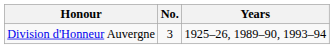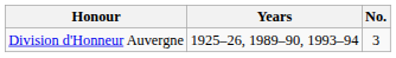 <table class="wikitable">
 <tr>
 <th>Honour</th>
+<th>Years</th>
 <th>No.</th>
-<th>Years</th>
 </tr>
 <tr>
 <td><a href='#'>Division d'Honneur</a> Auvergne</td>
+<td>1925–26, 1989–90, 1993–94</td>
 <td align="center">3</td>
-<td>1925–26, 1989–90, 1993–94</td>
 </tr>
 </table>
